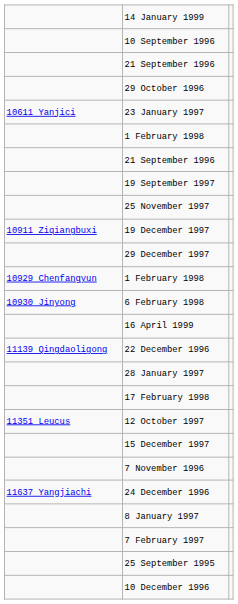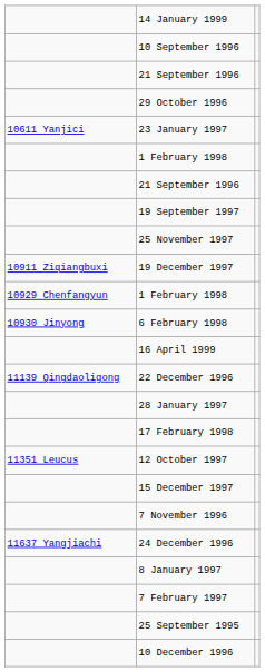 <table class="wikitable" style="font-size: 80%; float: left; width: 26em; margin-right: 1em; height: 700px">
 <tr>
 <td></td>
 <td>14 January 1999</td>
 <td></td>
 </tr>
 <tr>
 <td></td>
 <td>10 September 1996</td>
 <td></td>
 </tr>
 <tr>
 <td></td>
 <td>21 September 1996</td>
 <td></td>
 </tr>
 <tr>
 <td></td>
 <td>29 October 1996</td>
 <td></td>
 </tr>
 <tr>
 <td><a href='#'>10611 Yanjici</a></td>
 <td>23 January 1997</td>
 <td></td>
 </tr>
 <tr>
 <td></td>
 <td>1 February 1998</td>
 <td></td>
 </tr>
 <tr>
 <td></td>
 <td>21 September 1996</td>
 <td></td>
 </tr>
 <tr>
 <td></td>
 <td>19 September 1997</td>
 <td></td>
 </tr>
 <tr>
 <td></td>
 <td>25 November 1997</td>
 <td></td>
 </tr>
 <tr>
 <td><a href='#'>10911 Ziqiangbuxi</a></td>
 <td>19 December 1997</td>
-<td></td>
-</tr>
-<tr>
-<td></td>
-<td>29 December 1997</td>
 <td></td>
 </tr>
 <tr>
 <td><a href='#'>10929 Chenfangyun</a></td>
 <td>1 February 1998</td>
 <td></td>
 </tr>
 <tr>
 <td><a href='#'>10930 Jinyong</a></td>
 <td>6 February 1998</td>
 <td></td>
 </tr>
 <tr>
 <td></td>
 <td>16 April 1999</td>
 <td></td>
 </tr>
 <tr>
 <td><a href='#'>11139 Qingdaoligong</a></td>
 <td>22 December 1996</td>
 <td></td>
 </tr>
 <tr>
 <td></td>
 <td>28 January 1997</td>
 <td></td>
 </tr>
 <tr>
 <td></td>
 <td>17 February 1998</td>
 <td></td>
 </tr>
 <tr>
 <td><a href='#'>11351 Leucus</a></td>
 <td>12 October 1997</td>
 <td></td>
 </tr>
 <tr>
 <td></td>
 <td>15 December 1997</td>
 <td></td>
 </tr>
 <tr>
 <td></td>
 <td>7 November 1996</td>
 <td></td>
 </tr>
 <tr>
 <td><a href='#'>11637 Yangjiachi</a></td>
 <td>24 December 1996</td>
 <td></td>
 </tr>
 <tr>
 <td></td>
 <td>8 January 1997</td>
 <td></td>
 </tr>
 <tr>
 <td></td>
 <td>7 February 1997</td>
 <td></td>
 </tr>
 <tr>
 <td></td>
 <td>25 September 1995</td>
 <td></td>
 </tr>
 <tr>
 <td></td>
 <td>10 December 1996</td>
 <td></td>
 </tr>
 </table>
